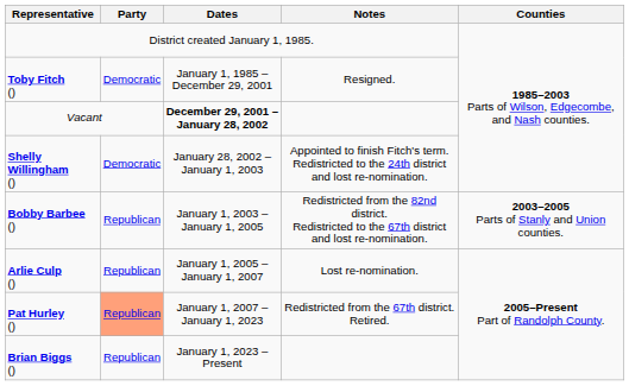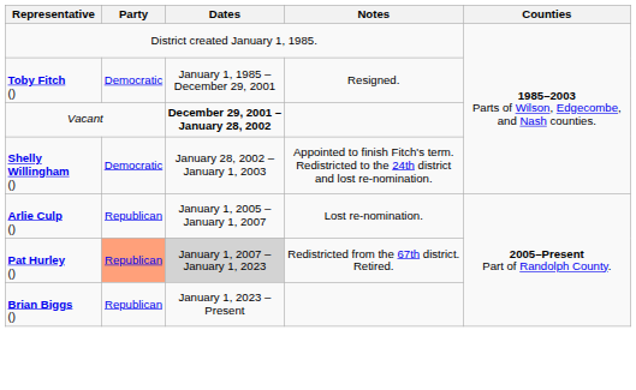 <table class=wikitable style="text-align:center">
 <tr>
 <th>Representative</th>
 <th>Party</th>
 <th>Dates</th>
 <th>Notes</th>
 <th>Counties</th>
 </tr>
 <tr style="height:3em">
 <td colspan=4>District created January 1, 1985.</td>
 <td rowspan=4><strong>1985–2003</strong> <br> Parts of <a href='#'>Wilson</a>, <a href='#'>Edgecombe</a>, and <a href='#'>Nash</a> counties.</td>
 </tr>
 <tr style="height:3em">
 <td align=left><br><strong><a href='#'>Toby Fitch</a></strong><br>()</td>
 <td><a href='#'>Democratic</a></td>
 <td nowrap>January 1, 1985 – <br> December 29, 2001</td>
 <td>Resigned.</td>
 </tr>
 <tr style="height:3em">
 <td colspan=2><em>Vacant</em></td>
 <td nowrap><strong>December 29, 2001 – <br> January 28, 2002</strong></td>
 <td></td>
 </tr>
 <tr style="height:3em">
 <td align=left><br><strong><a href='#'>Shelly Willingham</a></strong><br>()</td>
 <td><a href='#'>Democratic</a></td>
 <td nowrap>January 28, 2002 – <br> January 1, 2003</td>
 <td>Appointed to finish Fitch's term. <br> Redistricted to the <a href='#'>24th</a> district and lost re-nomination.</td>
 </tr>
 <tr style="height:3em">
-<td align=left><strong><a href='#'>Bobby Barbee</a></strong><br>()</td>
-<td><a href='#'>Republican</a></td>
-<td nowrap>January 1, 2003 – <br> January 1, 2005</td>
-<td>Redistricted from the <a href='#'>82nd</a> district. <br> Redistricted to the <a href='#'>67th</a> district and lost re-nomination.</td>
-<td><strong>2003–2005</strong> <br> Parts of <a href='#'>Stanly</a> and <a href='#'>Union</a> counties.</td>
-</tr>
-<tr style="height:3em">
 <td align=left><br><strong><a href='#'>Arlie Culp</a></strong><br>()</td>
 <td><a href='#'>Republican</a></td>
 <td nowrap>January 1, 2005 – <br> January 1, 2007</td>
 <td>Lost re-nomination.</td>
 <td rowspan=3><strong>2005–Present</strong> <br> Part of <a href='#'>Randolph County</a>.</td>
 </tr>
 <tr style="height:3em">
 <td align=left><br><strong><a href='#'>Pat Hurley</a></strong><br>()</td>
 <td style="background: lightsalmon;"><a href='#'>Republican</a></td>
-<td nowrap>January 1, 2007 – <br> January 1, 2023</td>
+<td nowrap style="background: lightgrey;">January 1, 2007 – <br> January 1, 2023</td>
 <td>Redistricted from the <a href='#'>67th</a> district. <br> Retired.</td>
 </tr>
 <tr style="height:3em">
 <td align=left><br><strong><a href='#'>Brian Biggs</a></strong><br>()</td>
 <td><a href='#'>Republican</a></td>
 <td nowrap>January 1, 2023 – <br> Present</td>
 <td></td>
 </tr>
 </table>
